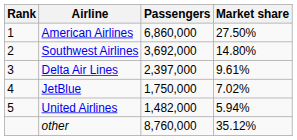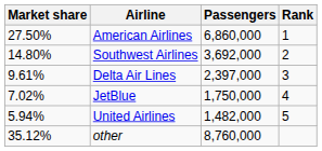 <table class="wikitable sortable" style="font-size: 95%" width= align=>
 <tr>
-<th>Rank</th>
+<th>Market share</th>
 <th>Airline</th>
 <th>Passengers</th>
-<th>Market share</th>
+<th>Rank</th>
 </tr>
 <tr>
-<td>1</td>
+<td>27.50%</td>
 <td><a href='#'>American Airlines</a></td>
 <td>6,860,000</td>
-<td>27.50%</td>
+<td>1</td>
 </tr>
 <tr>
-<td>2</td>
+<td>14.80%</td>
 <td><a href='#'>Southwest Airlines</a></td>
 <td>3,692,000</td>
-<td>14.80%</td>
+<td>2</td>
 </tr>
 <tr>
-<td>3</td>
+<td>9.61%</td>
 <td><a href='#'>Delta Air Lines</a></td>
 <td>2,397,000</td>
-<td>9.61%</td>
+<td>3</td>
 </tr>
 <tr>
-<td>4</td>
+<td>7.02%</td>
 <td><a href='#'>JetBlue</a></td>
 <td>1,750,000</td>
-<td>7.02%</td>
+<td>4</td>
 </tr>
 <tr>
-<td>5</td>
+<td>5.94%</td>
 <td><a href='#'>United Airlines</a></td>
 <td>1,482,000</td>
-<td>5.94%</td>
+<td>5</td>
 </tr>
 <tr>
-<td></td>
+<td>35.12%</td>
 <td><em>other</em></td>
 <td>8,760,000</td>
-<td>35.12%</td>
+<td></td>
 </tr>
 </table>
